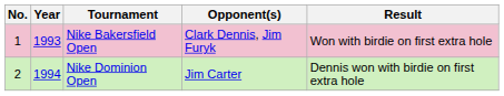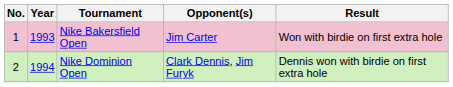 <table class="wikitable" style="font-size:95%;">
 <tr>
 <th>No.</th>
 <th>Year</th>
 <th>Tournament</th>
 <th>Opponent(s)</th>
 <th>Result</th>
 </tr>
 <tr style="background:#F2C1D1;">
 <td align=center>1</td>
 <td><a href='#'>1993</a></td>
 <td><a href='#'>Nike Bakersfield Open</a></td>
-<td> <a href='#'>Clark Dennis</a>,  <a href='#'>Jim Furyk</a></td>
+<td> <a href='#'>Jim Carter</a></td>
 <td>Won with birdie on first extra hole</td>
 </tr>
 <tr style="background:#D0F0C0;">
 <td align=center>2</td>
 <td><a href='#'>1994</a></td>
 <td><a href='#'>Nike Dominion Open</a></td>
-<td> <a href='#'>Jim Carter</a></td>
+<td> <a href='#'>Clark Dennis</a>,  <a href='#'>Jim Furyk</a></td>
 <td>Dennis won with birdie on first extra hole</td>
 </tr>
 </table>
